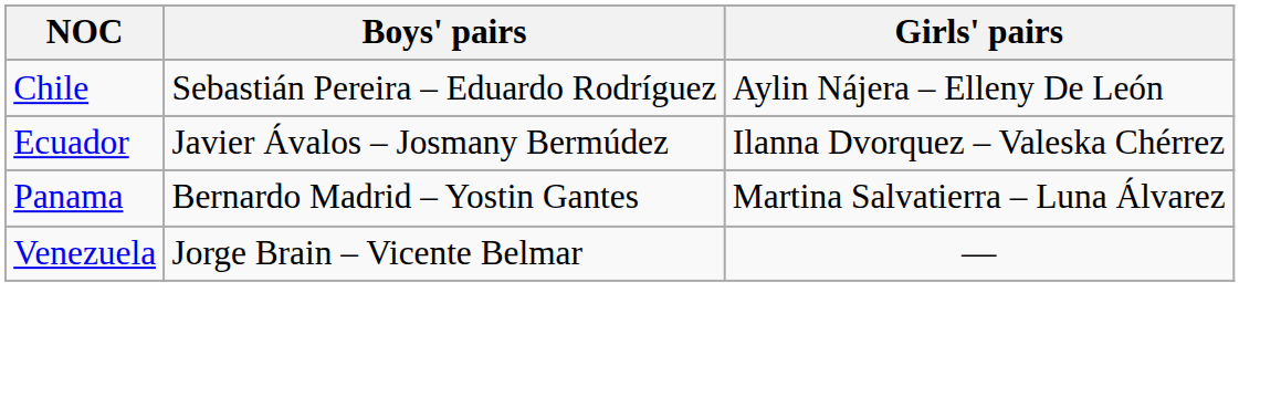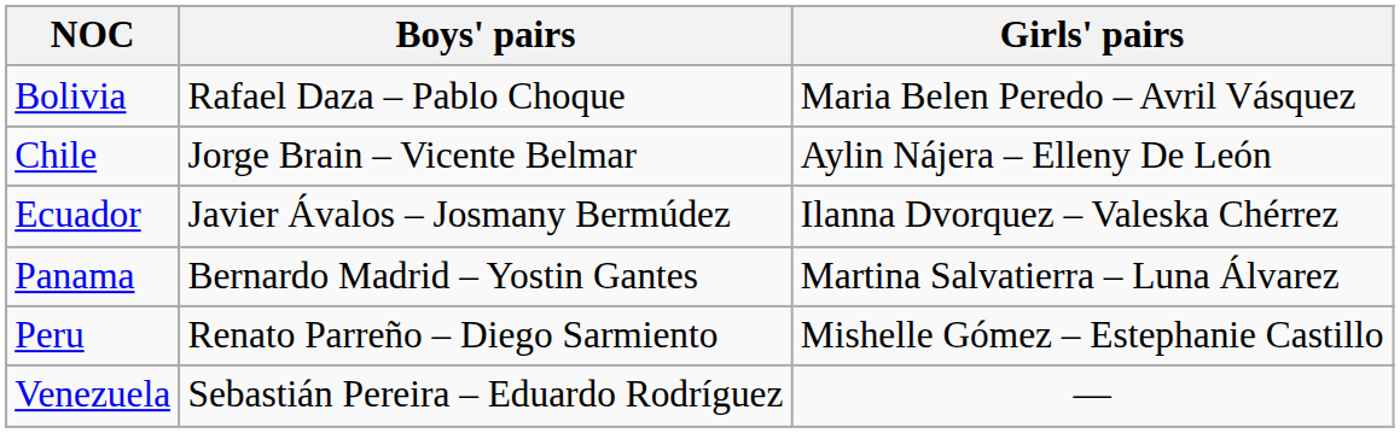 <table class="wikitable">
 <tr>
 <th>NOC</th>
 <th>Boys' pairs</th>
 <th>Girls' pairs</th>
 </tr>
 <tr>
+<td> <a href='#'>Bolivia</a></td>
+<td>Rafael Daza – Pablo Choque</td>
+<td>Maria Belen Peredo – Avril Vásquez</td>
+</tr>
+<tr>
 <td> <a href='#'>Chile</a></td>
-<td>Sebastián Pereira – Eduardo Rodríguez</td>
+<td>Jorge Brain – Vicente Belmar</td>
 <td>Aylin Nájera – Elleny De León</td>
 </tr>
 <tr>
 <td> <a href='#'>Ecuador</a></td>
 <td>Javier Ávalos – Josmany Bermúdez</td>
 <td>Ilanna Dvorquez – Valeska Chérrez</td>
 </tr>
 <tr>
 <td> <a href='#'>Panama</a></td>
 <td>Bernardo Madrid – Yostin Gantes</td>
 <td>Martina Salvatierra – Luna Álvarez</td>
 </tr>
 <tr>
+<td> <a href='#'>Peru</a></td>
+<td>Renato Parreño – Diego Sarmiento</td>
+<td>Mishelle Gómez – Estephanie Castillo</td>
+</tr>
+<tr>
 <td> <a href='#'>Venezuela</a></td>
-<td>Jorge Brain – Vicente Belmar</td>
+<td>Sebastián Pereira – Eduardo Rodríguez</td>
 <td align=center>—</td>
 </tr>
 </table>
